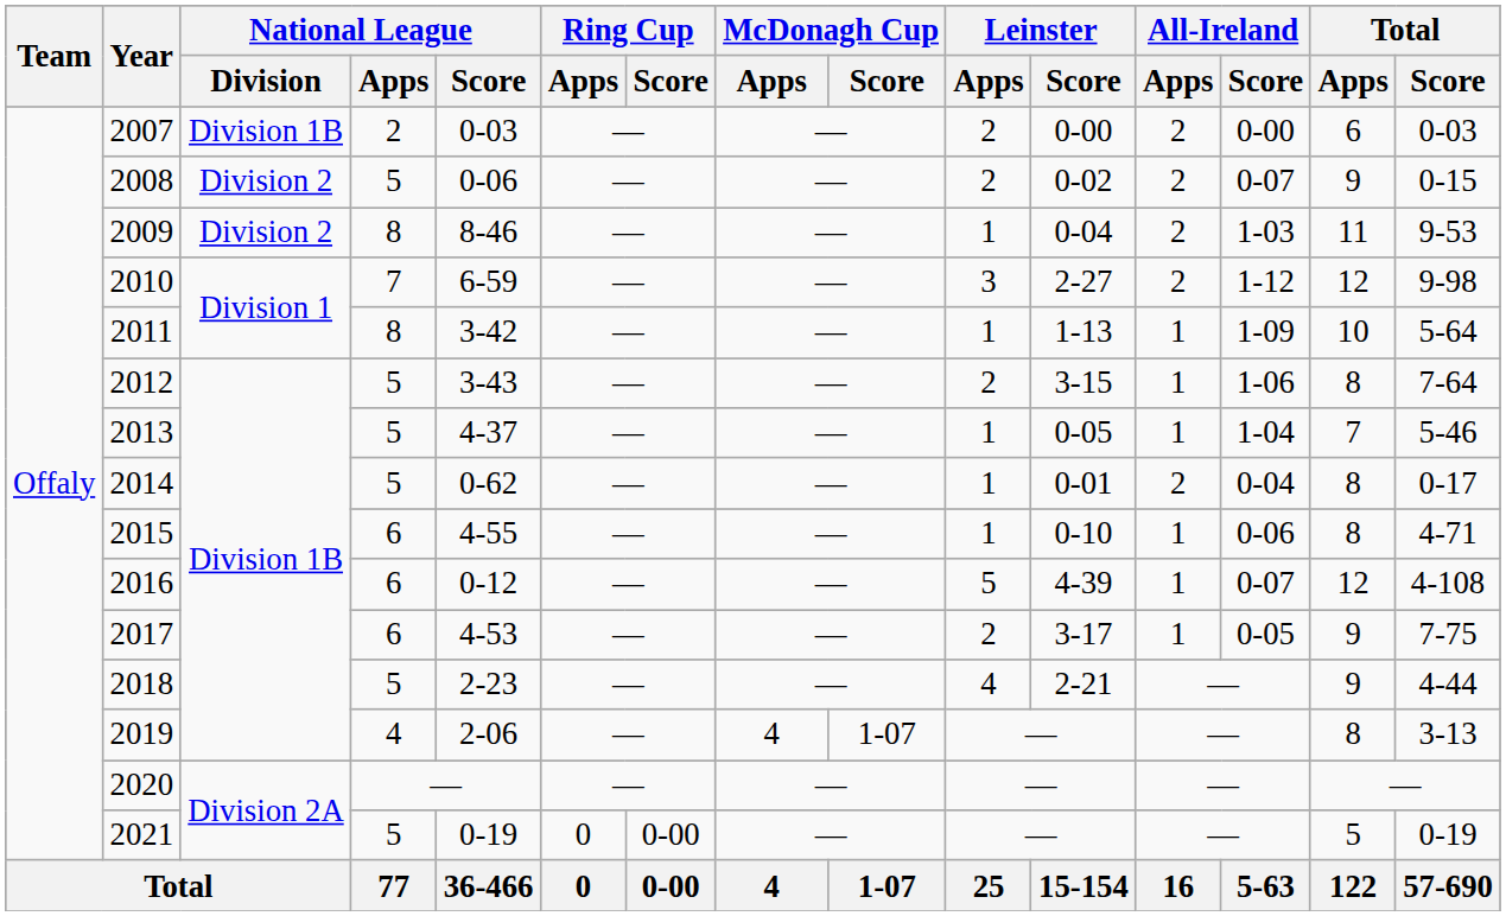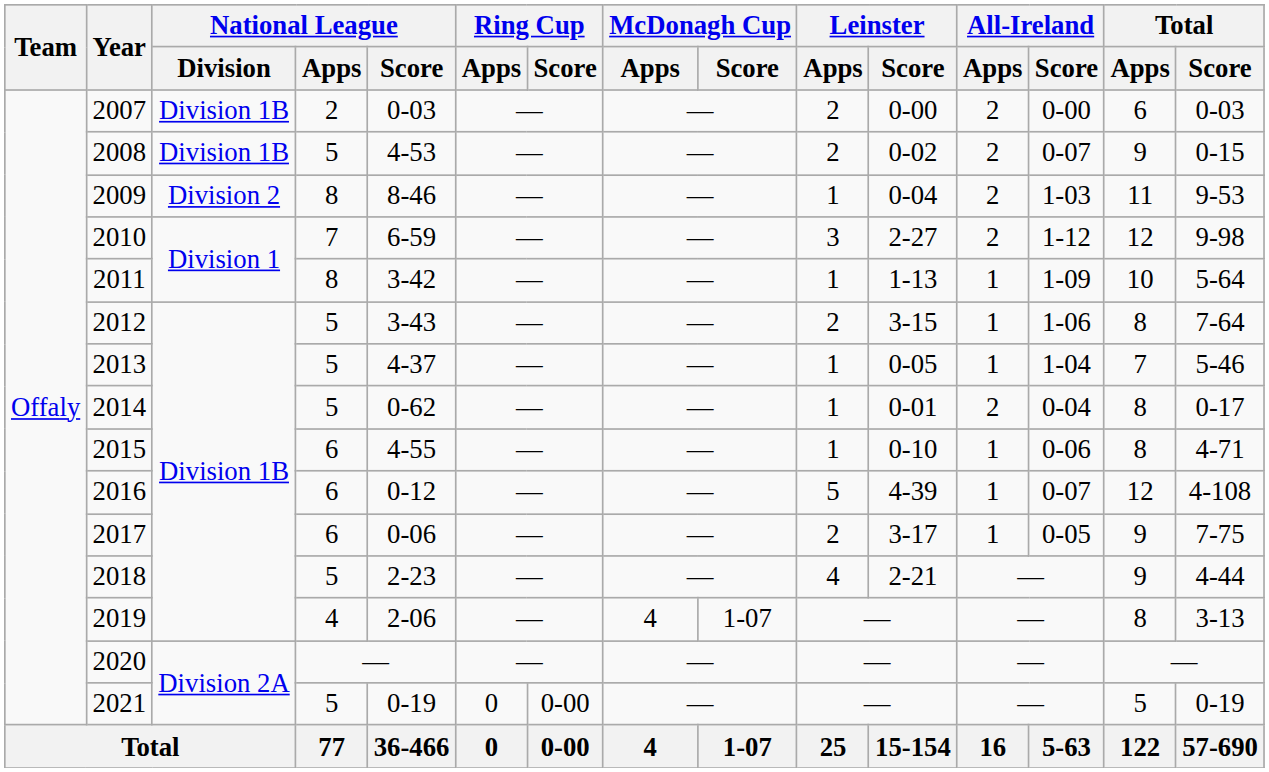 <table class="wikitable" style="text-align:center">
 <tr>
 <th rowspan="2">Team</th>
 <th rowspan="2">Year</th>
 <th colspan="3"><a href='#'>National League</a></th>
 <th colspan="2"><a href='#'>Ring Cup</a></th>
 <th colspan="2"><a href='#'>McDonagh Cup</a></th>
 <th colspan="2"><a href='#'>Leinster</a></th>
 <th colspan="2"><a href='#'>All-Ireland</a></th>
 <th colspan="2">Total</th>
 </tr>
 <tr>
 <th>Division</th>
 <th>Apps</th>
 <th>Score</th>
 <th>Apps</th>
 <th>Score</th>
 <th>Apps</th>
 <th>Score</th>
 <th>Apps</th>
 <th>Score</th>
 <th>Apps</th>
 <th>Score</th>
 <th>Apps</th>
 <th>Score</th>
 </tr>
 <tr>
 <td rowspan="15"><a href='#'>Offaly</a></td>
 <td>2007</td>
 <td rowspan="1"><a href='#'>Division 1B</a></td>
 <td>2</td>
 <td>0-03</td>
 <td colspan=2>—</td>
 <td colspan=2>—</td>
 <td>2</td>
 <td>0-00</td>
 <td>2</td>
 <td>0-00</td>
 <td>6</td>
 <td>0-03</td>
 </tr>
 <tr>
 <td>2008</td>
-<td rowspan="1"><a href='#'>Division 2</a></td>
+<td rowspan="1"><a href='#'>Division 1B</a></td>
 <td>5</td>
-<td>0-06</td>
+<td>4-53</td>
 <td colspan=2>—</td>
 <td colspan=2>—</td>
 <td>2</td>
 <td>0-02</td>
 <td>2</td>
 <td>0-07</td>
 <td>9</td>
 <td>0-15</td>
 </tr>
 <tr>
 <td>2009</td>
 <td rowspan="1"><a href='#'>Division 2</a></td>
 <td>8</td>
 <td>8-46</td>
 <td colspan=2>—</td>
 <td colspan=2>—</td>
 <td>1</td>
 <td>0-04</td>
 <td>2</td>
 <td>1-03</td>
 <td>11</td>
 <td>9-53</td>
 </tr>
 <tr>
 <td>2010</td>
 <td rowspan="2"><a href='#'>Division 1</a></td>
 <td>7</td>
 <td>6-59</td>
 <td colspan=2>—</td>
 <td colspan=2>—</td>
 <td>3</td>
 <td>2-27</td>
 <td>2</td>
 <td>1-12</td>
 <td>12</td>
 <td>9-98</td>
 </tr>
 <tr>
 <td>2011</td>
 <td>8</td>
 <td>3-42</td>
 <td colspan=2>—</td>
 <td colspan=2>—</td>
 <td>1</td>
 <td>1-13</td>
 <td>1</td>
 <td>1-09</td>
 <td>10</td>
 <td>5-64</td>
 </tr>
 <tr>
 <td>2012</td>
 <td rowspan="8"><a href='#'>Division 1B</a></td>
 <td>5</td>
 <td>3-43</td>
 <td colspan=2>—</td>
 <td colspan=2>—</td>
 <td>2</td>
 <td>3-15</td>
 <td>1</td>
 <td>1-06</td>
 <td>8</td>
 <td>7-64</td>
 </tr>
 <tr>
 <td>2013</td>
 <td>5</td>
 <td>4-37</td>
 <td colspan=2>—</td>
 <td colspan=2>—</td>
 <td>1</td>
 <td>0-05</td>
 <td>1</td>
 <td>1-04</td>
 <td>7</td>
 <td>5-46</td>
 </tr>
 <tr>
 <td>2014</td>
 <td>5</td>
 <td>0-62</td>
 <td colspan=2>—</td>
 <td colspan=2>—</td>
 <td>1</td>
 <td>0-01</td>
 <td>2</td>
 <td>0-04</td>
 <td>8</td>
 <td>0-17</td>
 </tr>
 <tr>
 <td>2015</td>
 <td>6</td>
 <td>4-55</td>
 <td colspan=2>—</td>
 <td colspan=2>—</td>
 <td>1</td>
 <td>0-10</td>
 <td>1</td>
 <td>0-06</td>
 <td>8</td>
 <td>4-71</td>
 </tr>
 <tr>
 <td>2016</td>
 <td>6</td>
 <td>0-12</td>
 <td colspan=2>—</td>
 <td colspan=2>—</td>
 <td>5</td>
 <td>4-39</td>
 <td>1</td>
 <td>0-07</td>
 <td>12</td>
 <td>4-108</td>
 </tr>
 <tr>
 <td>2017</td>
 <td>6</td>
-<td>4-53</td>
+<td>0-06</td>
 <td colspan=2>—</td>
 <td colspan=2>—</td>
 <td>2</td>
 <td>3-17</td>
 <td>1</td>
 <td>0-05</td>
 <td>9</td>
 <td>7-75</td>
 </tr>
 <tr>
 <td>2018</td>
 <td>5</td>
 <td>2-23</td>
 <td colspan=2>—</td>
 <td colspan=2>—</td>
 <td>4</td>
 <td>2-21</td>
 <td colspan=2>—</td>
 <td>9</td>
 <td>4-44</td>
 </tr>
 <tr>
 <td>2019</td>
 <td>4</td>
 <td>2-06</td>
 <td colspan=2>—</td>
 <td>4</td>
 <td>1-07</td>
 <td colspan=2>—</td>
 <td colspan=2>—</td>
 <td>8</td>
 <td>3-13</td>
 </tr>
 <tr>
 <td>2020</td>
 <td rowspan="2"><a href='#'>Division 2A</a></td>
 <td colspan=2>—</td>
 <td colspan=2>—</td>
 <td colspan=2>—</td>
 <td colspan=2>—</td>
 <td colspan=2>—</td>
 <td colspan=2>—</td>
 </tr>
 <tr>
 <td>2021</td>
 <td>5</td>
 <td>0-19</td>
 <td>0</td>
 <td>0-00</td>
 <td colspan=2>—</td>
 <td colspan=2>—</td>
 <td colspan=2>—</td>
 <td>5</td>
 <td>0-19</td>
 </tr>
 <tr>
 <th colspan="3">Total</th>
 <th>77</th>
 <th>36-466</th>
 <th>0</th>
 <th>0-00</th>
 <th>4</th>
 <th>1-07</th>
 <th>25</th>
 <th>15-154</th>
 <th>16</th>
 <th>5-63</th>
 <th>122</th>
 <th>57-690</th>
 </tr>
 </table>
